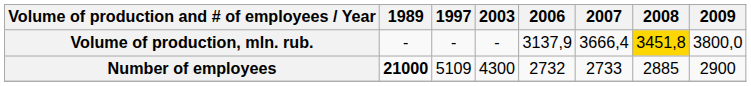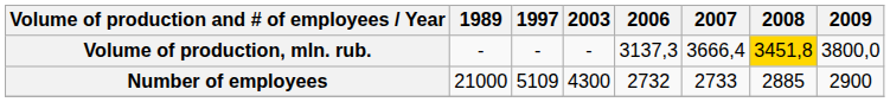 <table class="wikitable">
 <tr>
 <th>Volume of production and # of employees / Year</th>
 <th>1989</th>
 <th>1997</th>
 <th>2003</th>
 <th>2006</th>
 <th>2007</th>
 <th>2008</th>
 <th>2009</th>
 </tr>
 <tr>
 <th>Volume of production, mln. rub.</th>
 <td align="center">-</td>
 <td align="center">-</td>
 <td align="center">-</td>
-<td align="center">3137,9</td>
+<td align="center">3137,3</td>
 <td align="center">3666,4</td>
 <td align="center" style="background: gold;">3451,8</td>
 <td align="center">3800,0</td>
 </tr>
 <tr>
 <th>Number of employees</th>
-<td align="center"><strong>21000</strong></td>
+<td align="center">21000</td>
 <td align="center">5109</td>
 <td align="center">4300</td>
 <td align="center">2732</td>
 <td align="center">2733</td>
 <td align="center">2885</td>
 <td align="center">2900</td>
 </tr>
 <tr>
 </tr>
 </table>
